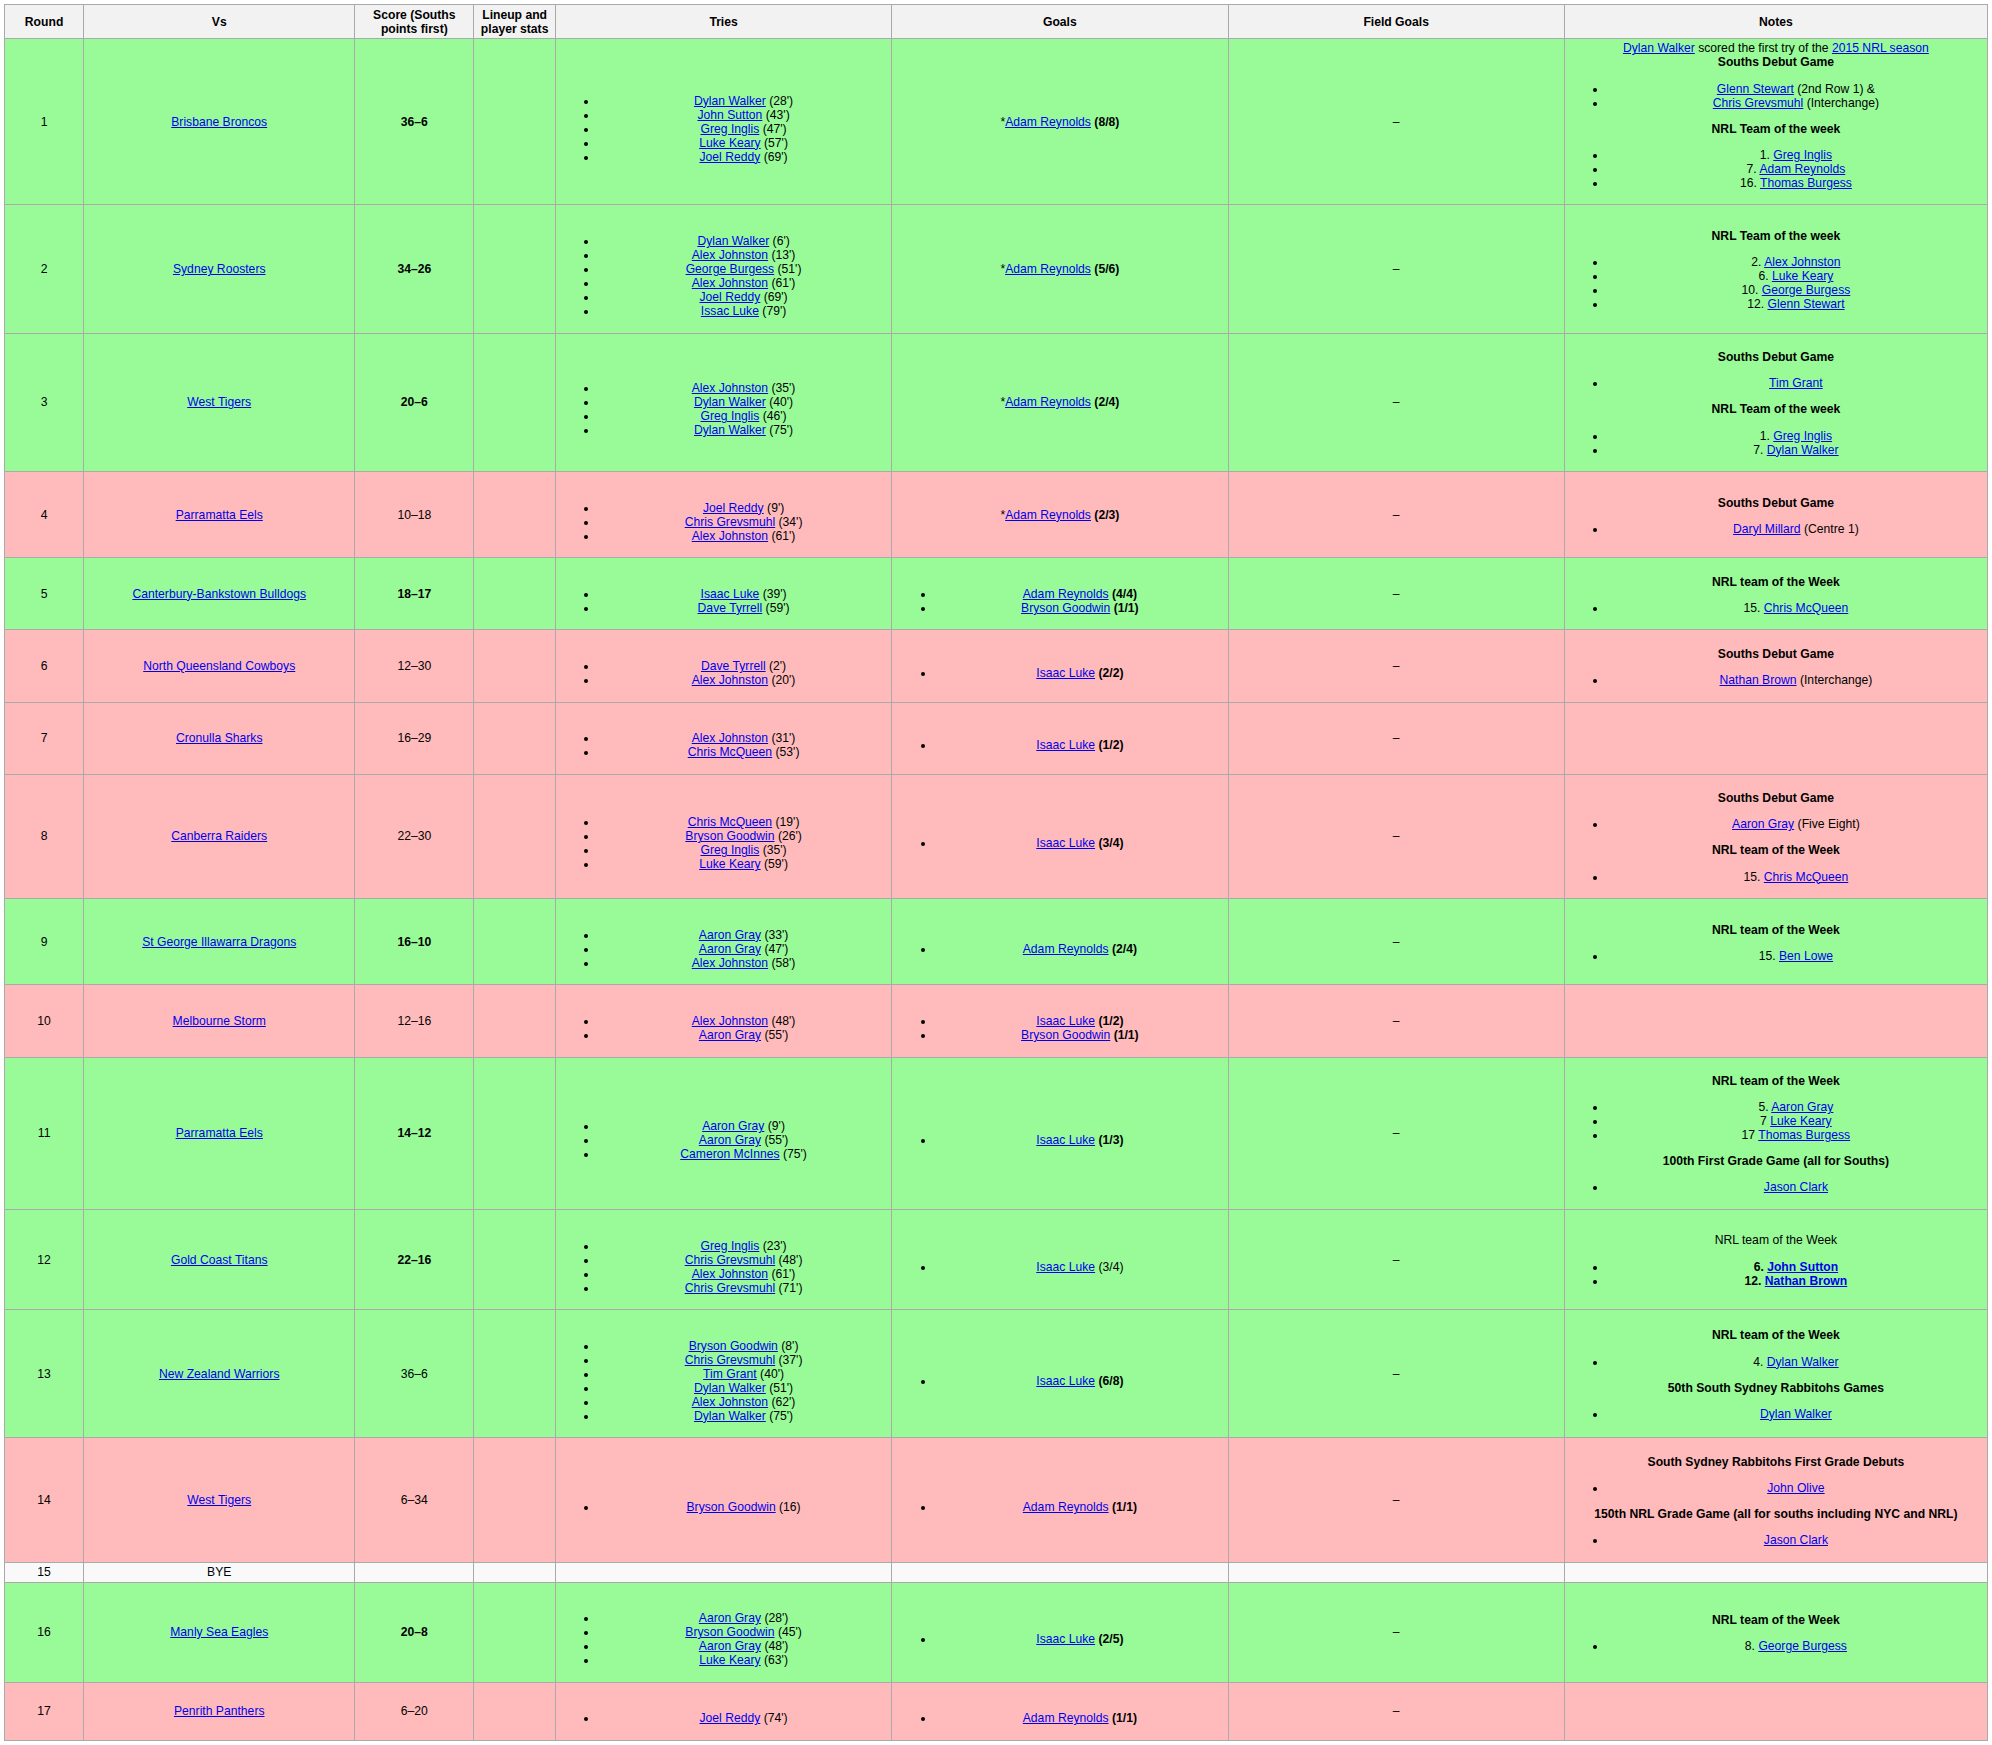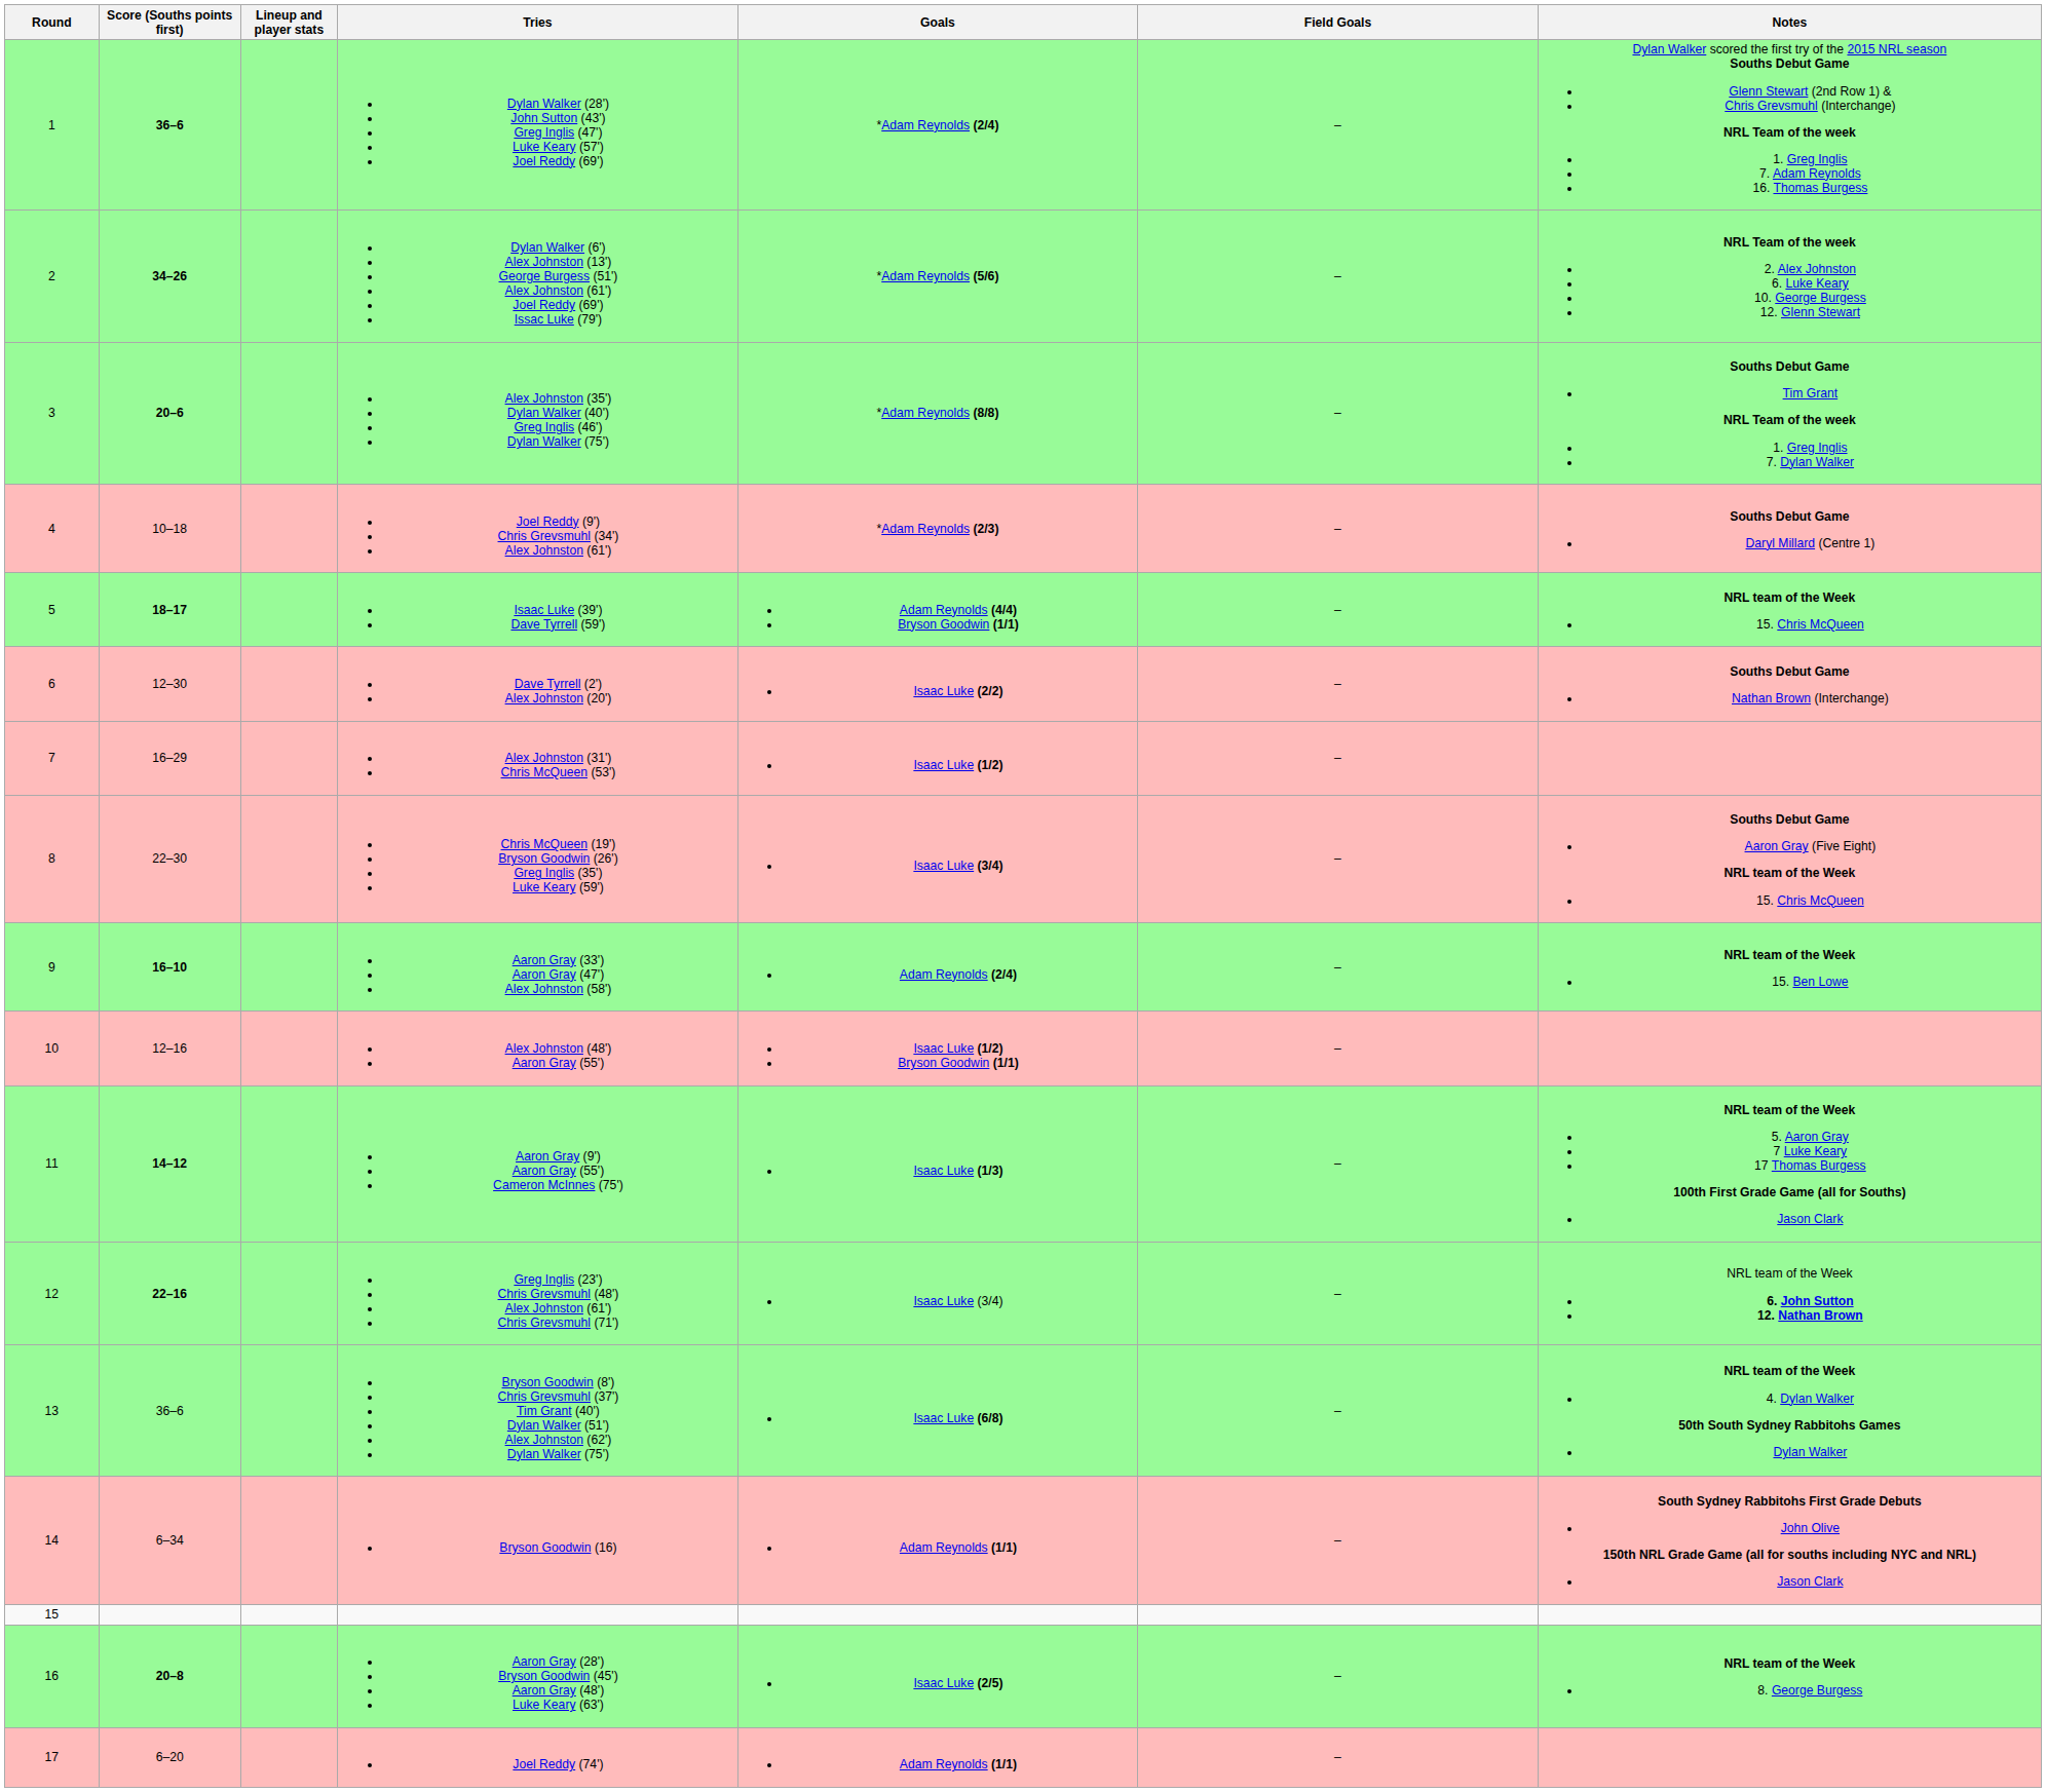 <table class="wikitable"  style="text-align:center; width:100%; font-size:76%;">
 <tr>
 <th style="width:2em">Round</th>
-<th style="width:12em" data-sort-type="number" Souths>Vs</th>
 <th style="width:5em" data-sort-type="number">Score (Souths points first)</th>
 <th style="width:1em" data-sort-type="number">Lineup and player stats</th>
 <th style="width:15em">Tries</th>
 <th style="width:15em">Goals</th>
 <th style="width:15em">Field Goals</th>
 <th style="width:19em">Notes</th>
 </tr>
 <tr style="background:#98fb98;">
 <td>1</td>
-<td> <a href='#'>Brisbane Broncos</a></td>
 <td><strong>36–6</strong></td>
 <td></td>
 <td><br><ul><li><a href='#'>Dylan Walker</a> (28')</li><li><a href='#'>John Sutton</a> (43')</li><li><a href='#'>Greg Inglis</a> (47')</li><li><a href='#'>Luke Keary</a> (57')</li><li><a href='#'>Joel Reddy</a> (69')</li></ul></td>
-<td>*<a href='#'>Adam Reynolds</a> <strong>(8/8)</strong></td>
+<td>*<a href='#'>Adam Reynolds</a> <strong>(2/4)</strong></td>
 <td>–</td>
 <td><a href='#'>Dylan Walker</a> scored the first try of the <a href='#'>2015 NRL season</a><br><strong>Souths Debut Game</strong><ul><li><a href='#'>Glenn Stewart</a> (2nd Row 1)  &</li><li><a href='#'>Chris Grevsmuhl</a> (Interchange)</li></ul><strong> NRL Team of the week</strong><ul><li>1. <a href='#'>Greg Inglis</a></li><li>7. <a href='#'>Adam Reynolds</a></li><li>16. <a href='#'>Thomas Burgess</a></li></ul></td>
 </tr>
 <tr style="background:#98fb98;">
 <td>2</td>
-<td> <a href='#'>Sydney Roosters</a></td>
 <td><strong>34–26</strong></td>
 <td></td>
 <td><br><ul><li><a href='#'>Dylan Walker</a> (6')</li><li><a href='#'>Alex Johnston</a> (13')</li><li><a href='#'>George Burgess</a> (51')</li><li><a href='#'>Alex Johnston</a> (61')</li><li><a href='#'>Joel Reddy</a> (69')</li><li><a href='#'>Issac Luke</a> (79')</li></ul></td>
 <td>*<a href='#'>Adam Reynolds</a> <strong>(5/6)</strong></td>
 <td>–</td>
 <td><br><strong> NRL Team of the week</strong> <ul><li>2. <a href='#'>Alex Johnston</a></li><li>6. <a href='#'>Luke Keary</a></li><li>10. <a href='#'>George Burgess</a></li><li>12. <a href='#'>Glenn Stewart</a></li></ul></td>
 </tr>
 <tr style="background:#98fb98;">
 <td>3</td>
-<td> <a href='#'>West Tigers</a></td>
 <td><strong>20–6</strong></td>
 <td></td>
 <td><br><ul><li><a href='#'>Alex Johnston</a> (35')</li><li><a href='#'>Dylan Walker</a> (40')</li><li><a href='#'>Greg Inglis</a> (46')</li><li><a href='#'>Dylan Walker</a> (75')</li></ul></td>
-<td>*<a href='#'>Adam Reynolds</a> <strong>(2/4)</strong></td>
+<td>*<a href='#'>Adam Reynolds</a> <strong>(8/8)</strong></td>
 <td>–</td>
 <td><br><strong>Souths Debut Game</strong><ul><li><a href='#'>Tim Grant</a></li></ul><strong> NRL Team of the week</strong><ul><li>1. <a href='#'>Greg Inglis</a></li><li>7. <a href='#'>Dylan Walker</a></li></ul></td>
 </tr>
 <tr style="background:#fbb;">
 <td>4</td>
-<td> <a href='#'>Parramatta Eels</a></td>
 <td>10–18</td>
 <td></td>
 <td><br><ul><li><a href='#'>Joel Reddy</a> (9')</li><li><a href='#'>Chris Grevsmuhl</a> (34')</li><li><a href='#'>Alex Johnston</a> (61')</li></ul></td>
 <td>*<a href='#'>Adam Reynolds</a> <strong>(2/3)</strong></td>
 <td>–</td>
 <td><br><strong>Souths Debut Game</strong><ul><li><a href='#'>Daryl Millard</a> (Centre 1) </li></ul></td>
 </tr>
 <tr style="background:#98fb98;">
 <td>5</td>
-<td> <a href='#'>Canterbury-Bankstown Bulldogs</a></td>
 <td><strong>18–17</strong></td>
 <td></td>
 <td><br><ul><li><a href='#'>Isaac Luke</a> (39')</li><li><a href='#'>Dave Tyrrell</a> (59')</li></ul></td>
 <td><br><ul><li><a href='#'>Adam Reynolds</a> <strong>(4/4)</strong></li><li><a href='#'>Bryson Goodwin</a> <strong>(1/1)</strong></li></ul></td>
 <td>–</td>
 <td><br><strong>NRL team of the Week</strong><ul><li>15. <a href='#'>Chris McQueen</a></li></ul></td>
 </tr>
 <tr style="background:#fbb;">
 <td>6</td>
-<td> <a href='#'>North Queensland Cowboys</a></td>
 <td>12–30</td>
 <td></td>
 <td><br><ul><li><a href='#'>Dave Tyrrell</a> (2')</li><li><a href='#'>Alex Johnston</a> (20')</li></ul></td>
 <td><br><ul><li><a href='#'>Isaac Luke</a> <strong>(2/2)</strong></li></ul></td>
 <td>–</td>
 <td><br><strong>Souths Debut Game</strong><ul><li><a href='#'>Nathan Brown</a> (Interchange)</li></ul></td>
 </tr>
 <tr style="background:#fbb;">
 <td>7</td>
-<td> <a href='#'>Cronulla Sharks</a></td>
 <td>16–29</td>
 <td></td>
 <td><br><ul><li><a href='#'>Alex Johnston</a> (31')</li><li><a href='#'>Chris McQueen</a> (53')</li></ul></td>
 <td><br><ul><li><a href='#'>Isaac Luke</a> <strong>(1/2)</strong></li></ul></td>
 <td>–</td>
 <td></td>
 </tr>
 <tr style="background:#fbb;">
 <td>8</td>
-<td> <a href='#'>Canberra Raiders</a></td>
 <td>22–30</td>
 <td></td>
 <td><br><ul><li><a href='#'>Chris McQueen</a> (19')</li><li><a href='#'>Bryson Goodwin</a> (26')</li><li><a href='#'>Greg Inglis</a> (35')</li><li><a href='#'>Luke Keary</a> (59')</li></ul></td>
 <td><br><ul><li><a href='#'>Isaac Luke</a> <strong>(3/4)</strong></li></ul></td>
 <td>–</td>
 <td><br><strong>Souths Debut Game</strong><ul><li><a href='#'>Aaron Gray</a> (Five Eight)</li></ul><strong>NRL team of the Week</strong><ul><li>15. <a href='#'>Chris McQueen</a></li></ul></td>
 </tr>
 <tr style="background:#98fb98;">
 <td>9</td>
-<td> <a href='#'>St George Illawarra Dragons</a></td>
 <td><strong>16–10</strong></td>
 <td></td>
 <td><br><ul><li><a href='#'>Aaron Gray</a> (33')</li><li><a href='#'>Aaron Gray</a> (47')</li><li><a href='#'>Alex Johnston</a> (58')</li></ul></td>
 <td><br><ul><li><a href='#'>Adam Reynolds</a> <strong>(2/4)</strong></li></ul></td>
 <td>–</td>
 <td><br><strong>NRL team of the Week</strong><ul><li>15. <a href='#'>Ben Lowe</a></li></ul></td>
 </tr>
 <tr style="background:#fbb;">
 <td>10</td>
-<td> <a href='#'>Melbourne Storm</a></td>
 <td>12–16</td>
 <td></td>
 <td><br><ul><li><a href='#'>Alex Johnston</a> (48')</li><li><a href='#'>Aaron Gray</a> (55')</li></ul></td>
 <td><br><ul><li><a href='#'>Isaac Luke</a> <strong>(1/2)</strong></li><li><a href='#'>Bryson Goodwin</a> <strong>(1/1)</strong></li></ul></td>
 <td>–</td>
 <td></td>
 </tr>
 <tr style="background:#98fb98;">
 <td>11</td>
-<td> <a href='#'>Parramatta Eels</a></td>
 <td><strong>14–12</strong></td>
 <td></td>
 <td><br><ul><li><a href='#'>Aaron Gray</a> (9')</li><li><a href='#'>Aaron Gray</a> (55')</li><li><a href='#'>Cameron McInnes</a> (75')</li></ul></td>
 <td><br><ul><li><a href='#'>Isaac Luke</a> <strong>(1/3)</strong></li></ul></td>
 <td>–</td>
 <td><br><strong>NRL team of the Week</strong> <ul><li>5. <a href='#'>Aaron Gray</a></li><li>7  <a href='#'>Luke Keary</a></li><li>17 <a href='#'>Thomas Burgess</a></li></ul><strong>100th First Grade Game (all for Souths)</strong><ul><li><a href='#'>Jason Clark</a></li></ul></td>
 </tr>
 <tr style="background:#98fb98;">
 <td>12</td>
-<td> <a href='#'>Gold Coast Titans</a></td>
 <td><strong>22–16<em></td>
 <td></td>
 <td><br><ul><li><a href='#'>Greg Inglis</a> (23')</li><li><a href='#'>Chris Grevsmuhl</a> (48')</li><li><a href='#'>Alex Johnston</a> (61')</li><li><a href='#'>Chris Grevsmuhl</a> (71')</li></ul></td>
 <td><br><ul><li><a href='#'>Isaac Luke</a> </strong>(3/4)<strong></li></ul></td>
 <td>–</td>
 <td><br></strong>NRL team of the Week<strong> <ul><li>6. <a href='#'>John Sutton</a></li><li>12. <a href='#'>Nathan Brown</a></li></ul></td>
 </tr>
 <tr style="background:#98fb98;">
 <td>13</td>
-<td> <a href='#'>New Zealand Warriors</a></td>
 <td></strong>36–6</em></td>
 <td></td>
 <td><br><ul><li><a href='#'>Bryson Goodwin</a> (8')</li><li><a href='#'>Chris Grevsmuhl</a> (37')</li><li><a href='#'>Tim Grant</a> (40')</li><li><a href='#'>Dylan Walker</a> (51')</li><li><a href='#'>Alex Johnston</a> (62')</li><li><a href='#'>Dylan Walker</a> (75')</li></ul></td>
 <td><br><ul><li><a href='#'>Isaac Luke</a> <strong>(6/8)</strong></li></ul></td>
 <td>–</td>
 <td><br><strong>NRL team of the Week</strong> <ul><li>4. <a href='#'>Dylan Walker</a></li></ul><strong>50th South Sydney Rabbitohs Games</strong><ul><li><a href='#'>Dylan Walker</a></li></ul></td>
 </tr>
 <tr style="background:#fbb;">
 <td>14</td>
-<td> <a href='#'>West Tigers</a></td>
 <td>6–34</td>
 <td></td>
 <td><br><ul><li><a href='#'>Bryson Goodwin</a> (16)</li></ul></td>
 <td><br><ul><li><a href='#'>Adam Reynolds</a> <strong>(1/1)</strong></li></ul></td>
 <td>–</td>
 <td><br><strong>South Sydney Rabbitohs First Grade Debuts</strong><ul><li><a href='#'>John Olive</a></li></ul><strong>150th NRL Grade Game (all for souths including NYC and NRL)</strong><ul><li><a href='#'>Jason Clark</a></li></ul></td>
 </tr>
 <tr>
 <td>15</td>
-<td>BYE</td>
 <td></td>
 <td></td>
 <td></td>
 <td></td>
 <td></td>
 <td></td>
 </tr>
 <tr style="background:#98fb98;">
 <td>16</td>
-<td> <a href='#'>Manly Sea Eagles</a></td>
 <td><strong>20–8</strong></td>
 <td></td>
 <td><br><ul><li><a href='#'>Aaron Gray</a> (28')</li><li><a href='#'>Bryson Goodwin</a> (45')</li><li><a href='#'>Aaron Gray</a> (48')</li><li><a href='#'>Luke Keary</a> (63')</li></ul></td>
 <td><br><ul><li><a href='#'>Isaac Luke</a> <strong>(2/5)</strong></li></ul></td>
 <td>–</td>
 <td><br><strong>NRL team of the Week</strong> <ul><li>8. <a href='#'>George Burgess</a></li></ul></td>
 </tr>
 <tr style="background:#fbb;">
 <td>17</td>
-<td> <a href='#'>Penrith Panthers</a></td>
 <td>6–20</td>
 <td></td>
 <td><br><ul><li><a href='#'>Joel Reddy</a> (74')</li></ul></td>
 <td><br><ul><li><a href='#'>Adam Reynolds</a> <strong>(1/1)</strong></li></ul></td>
 <td>–</td>
 <td></td>
 </tr>
 </table>
